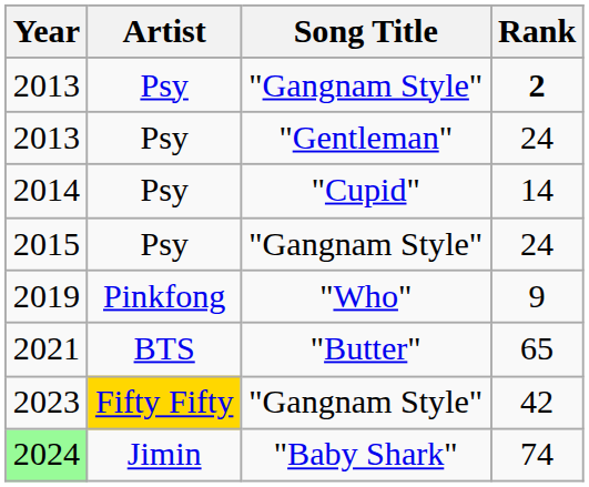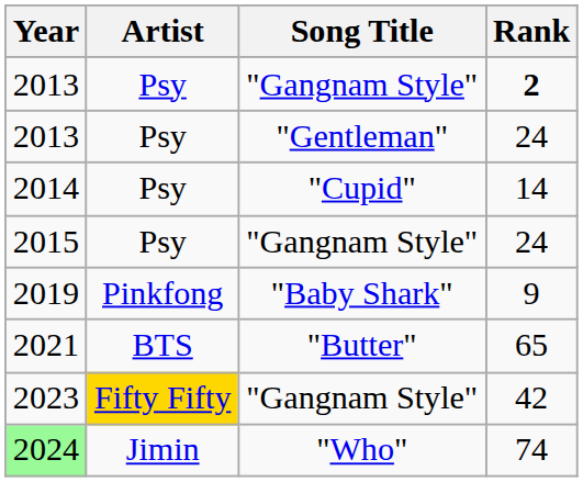 <table class="wikitable sortable" style="text-align:center">
 <tr>
 <th>Year</th>
 <th>Artist</th>
 <th>Song Title</th>
 <th>Rank</th>
 </tr>
 <tr>
 <td>2013</td>
 <td><a href='#'>Psy</a></td>
 <td>"<a href='#'>Gangnam Style</a>"</td>
 <td><span><strong>2</strong></span></td>
 </tr>
 <tr>
 <td>2013</td>
 <td>Psy</td>
 <td>"<a href='#'>Gentleman</a>"</td>
 <td>24</td>
 </tr>
 <tr>
 <td>2014</td>
 <td>Psy</td>
 <td>"<a href='#'>Cupid</a>"</td>
 <td>14</td>
 </tr>
 <tr>
 <td>2015</td>
 <td>Psy</td>
 <td>"Gangnam Style"</td>
 <td>24</td>
 </tr>
 <tr>
 <td>2019</td>
 <td><a href='#'>Pinkfong</a></td>
-<td>"<a href='#'>Who</a>"</td>
+<td>"<a href='#'>Baby Shark</a>"</td>
 <td>9</td>
 </tr>
 <tr>
 <td>2021</td>
 <td><a href='#'>BTS</a></td>
 <td>"<a href='#'>Butter</a>"</td>
 <td>65</td>
 </tr>
 <tr>
 <td>2023</td>
 <td style="background: gold;"><a href='#'>Fifty Fifty</a></td>
 <td>"Gangnam Style"</td>
 <td>42</td>
 </tr>
 <tr>
 <td style="background:palegreen">2024</td>
 <td><a href='#'>Jimin</a></td>
-<td>"<a href='#'>Baby Shark</a>"</td>
+<td>"<a href='#'>Who</a>"</td>
 <td>74</td>
 </tr>
 </table>
